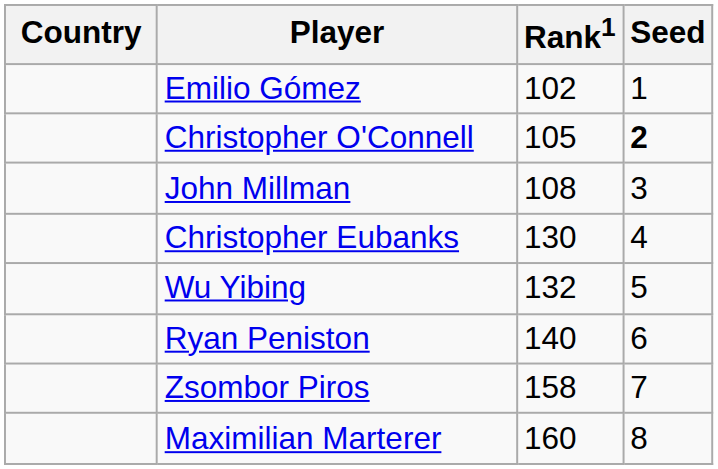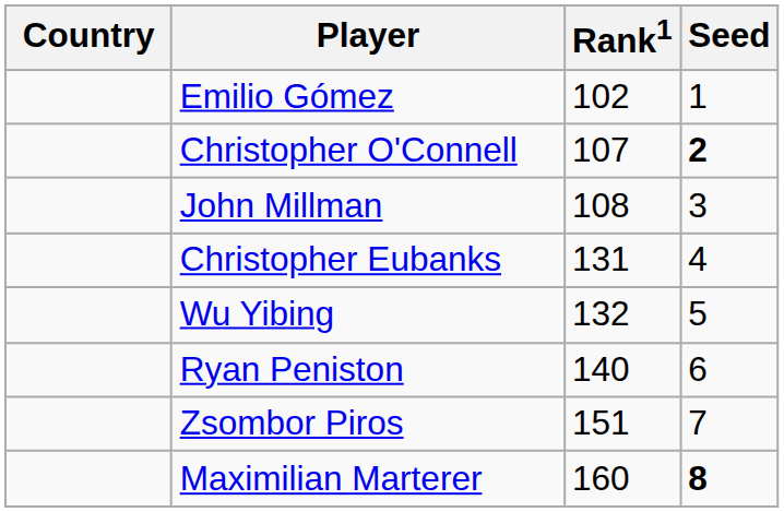 <table class="sortable wikitable">
 <tr>
 <th width="70">Country</th>
 <th width="175">Player</th>
 <th>Rank<sup>1</sup></th>
 <th>Seed</th>
 </tr>
 <tr>
 <td></td>
 <td><a href='#'>Emilio Gómez</a></td>
 <td>102</td>
 <td>1</td>
 </tr>
 <tr>
 <td></td>
 <td><a href='#'>Christopher O'Connell</a></td>
-<td>105</td>
+<td>107</td>
 <td><strong>2</strong></td>
 </tr>
 <tr>
 <td></td>
 <td><a href='#'>John Millman</a></td>
 <td>108</td>
 <td>3</td>
 </tr>
 <tr>
 <td></td>
 <td><a href='#'>Christopher Eubanks</a></td>
-<td>130</td>
+<td>131</td>
 <td>4</td>
 </tr>
 <tr>
 <td></td>
 <td><a href='#'>Wu Yibing</a></td>
 <td>132</td>
 <td>5</td>
 </tr>
 <tr>
 <td></td>
 <td><a href='#'>Ryan Peniston</a></td>
 <td>140</td>
 <td>6</td>
 </tr>
 <tr>
 <td></td>
 <td><a href='#'>Zsombor Piros</a></td>
-<td>158</td>
+<td>151</td>
 <td>7</td>
 </tr>
 <tr>
 <td></td>
 <td><a href='#'>Maximilian Marterer</a></td>
 <td>160</td>
-<td>8</td>
+<td><strong>8</strong></td>
 </tr>
 </table>
